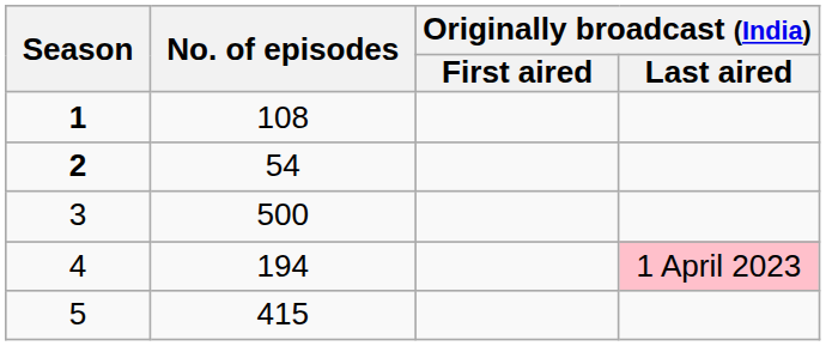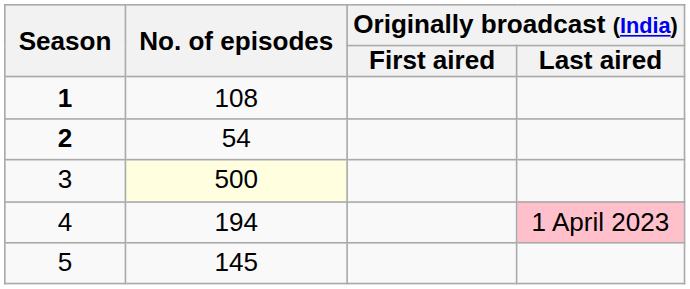 <table class="wikitable" style="text-align:center">
 <tr>
 <th style="padding: 0 8px" colspan="1" rowspan="2">Season</th>
 <th style="padding: 0 8px" rowspan="2">No. of episodes</th>
 <th colspan="2">Originally broadcast <small>(<a href='#'>India</a>)</small></th>
 </tr>
 <tr>
 <th style="padding: 0 8px">First aired</th>
 <th style="padding: 0 8px">Last aired</th>
 </tr>
 <tr>
 <td><strong>1</strong></td>
 <td>108</td>
 <td></td>
 <td></td>
 </tr>
 <tr>
 <td><strong>2<em></td>
 <td>54</td>
 <td></td>
 <td></td>
 </tr>
 <tr>
 <td></strong>3<strong></td>
-<td>500</td>
+<td style="background: lightyellow;">500</td>
 <td></td>
 <td></td>
 </tr>
 <tr>
 <td></strong>4<strong></td>
 <td>194</td>
 <td></td>
 <td style="background: pink;">1 April 2023</td>
 </tr>
 <tr>
 <td></strong>5<strong></td>
-<td>415</td>
+<td>145</td>
 <td></td>
 <td></td>
 </tr>
 </table>
